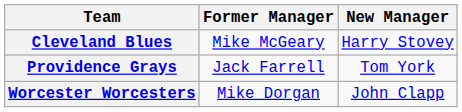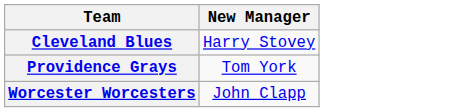 <table class="wikitable plainrowheaders" style="text-align:center;">
 <tr>
 <th scope="col">Team</th>
-<th scope="col">Former Manager</th>
 <th scope="col">New Manager</th>
 </tr>
 <tr>
 <th scope="row" style="text-align:center;"><a href='#'>Cleveland Blues</a></th>
-<td><a href='#'>Mike McGeary</a></td>
 <td><a href='#'>Harry Stovey</a></td>
 </tr>
 <tr>
 <th scope="row" style="text-align:center;"><a href='#'>Providence Grays</a></th>
-<td><a href='#'>Jack Farrell</a></td>
 <td><a href='#'>Tom York</a></td>
 </tr>
 <tr>
 <th scope="row" style="text-align:center;"><a href='#'>Worcester Worcesters</a></th>
-<td><a href='#'>Mike Dorgan</a></td>
 <td><a href='#'>John Clapp</a></td>
 </tr>
 </table>
